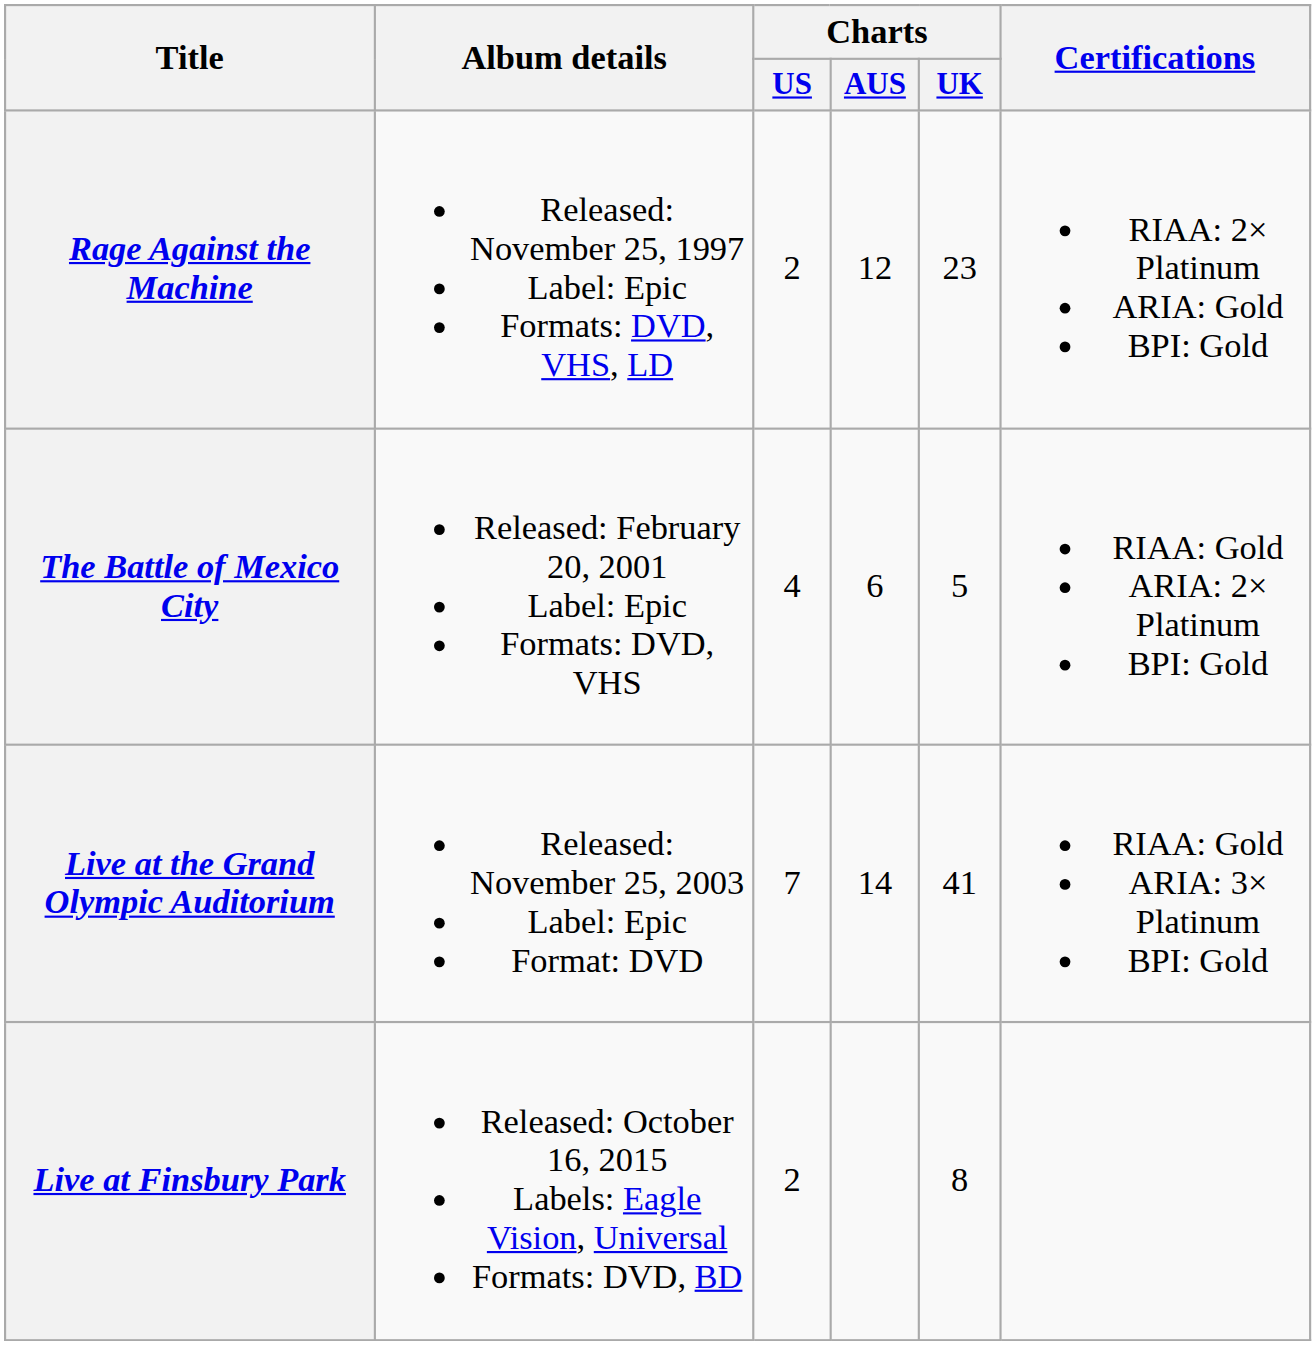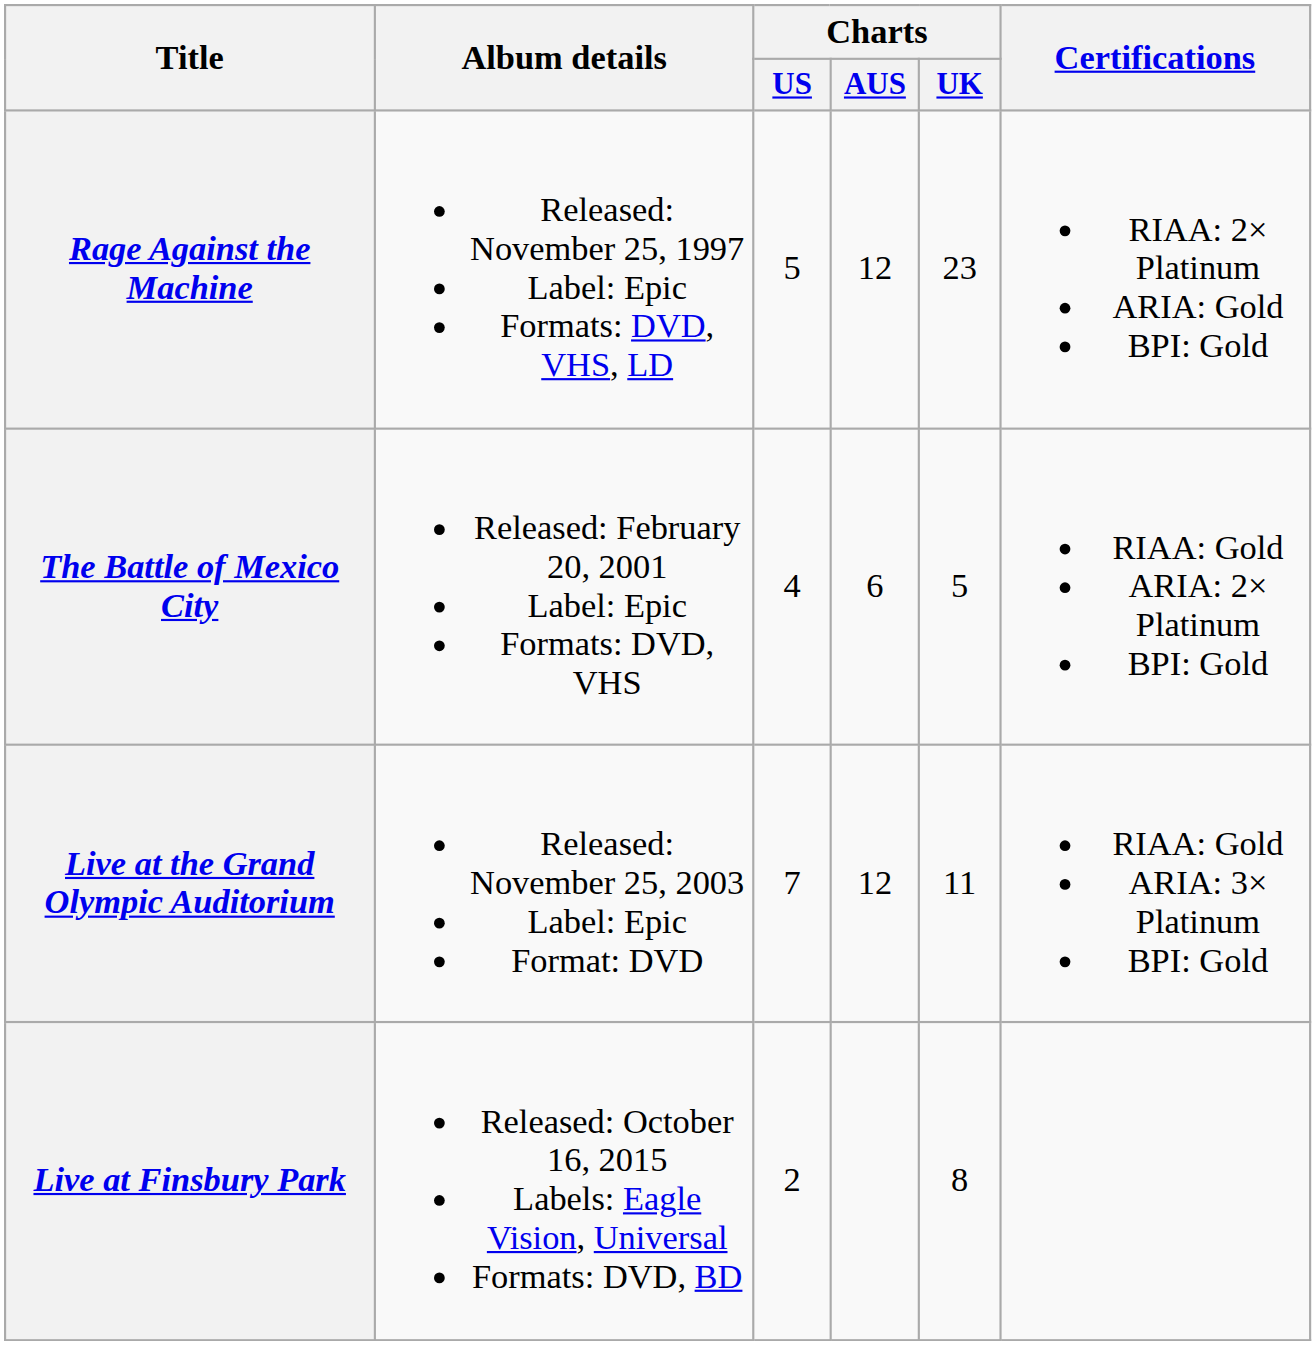 <table class="wikitable plainrowheaders" style="text-align:center;">
 <tr>
 <th scope="col" rowspan="2" style="width:18em;">Title</th>
 <th scope="col" rowspan="2" style="width:16em;">Album details</th>
 <th scope="col" colspan="3">Charts</th>
 <th scope="col" rowspan="2" style="width:12em;"><a href='#'>Certifications</a></th>
 </tr>
 <tr>
 <th scope="col" style="width:3em;font-size:90%;"><a href='#'>US</a><br></th>
 <th scope="col" style="width:3em;font-size:90%;"><a href='#'>AUS</a><br></th>
 <th scope="col" style="width:3em;font-size:90%;"><a href='#'>UK</a><br></th>
 </tr>
 <tr>
 <th scope="row"><em><a href='#'>Rage Against the Machine</a></em></th>
 <td><br><ul><li>Released: November 25, 1997</li><li>Label: Epic</li><li>Formats: <a href='#'>DVD</a>, <a href='#'>VHS</a>, <a href='#'>LD</a></li></ul></td>
-<td>2</td>
+<td>5</td>
 <td>12</td>
 <td>23</td>
 <td><br><ul><li>RIAA: 2× Platinum</li><li>ARIA: Gold</li><li>BPI: Gold</li></ul></td>
 </tr>
 <tr>
 <th scope="row"><em><a href='#'>The Battle of Mexico City</a></em></th>
 <td><br><ul><li>Released: February 20, 2001</li><li>Label: Epic</li><li>Formats: DVD, VHS</li></ul></td>
 <td>4</td>
 <td>6</td>
 <td>5</td>
 <td><br><ul><li>RIAA: Gold</li><li>ARIA: 2× Platinum</li><li>BPI: Gold</li></ul></td>
 </tr>
 <tr>
 <th scope="row"><em><a href='#'>Live at the Grand Olympic Auditorium</a></em></th>
 <td><br><ul><li>Released: November 25, 2003</li><li>Label: Epic</li><li>Format: DVD</li></ul></td>
 <td>7</td>
-<td>14</td>
-<td>41</td>
+<td>12</td>
+<td>11</td>
 <td><br><ul><li>RIAA: Gold</li><li>ARIA: 3× Platinum</li><li>BPI: Gold</li></ul></td>
 </tr>
 <tr>
 <th scope="row"><em><a href='#'>Live at Finsbury Park</a></em></th>
 <td><br><ul><li>Released: October 16, 2015</li><li>Labels: <a href='#'>Eagle Vision</a>, <a href='#'>Universal</a></li><li>Formats: DVD, <a href='#'>BD</a></li></ul></td>
 <td>2</td>
 <td></td>
 <td>8</td>
 <td></td>
 </tr>
 </table>
